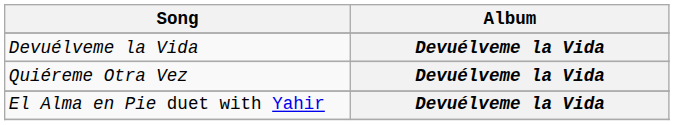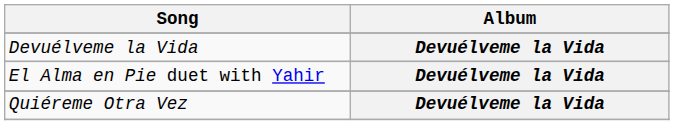 <table class="wikitable">
 <tr>
 <th align="left" valign="top" width="230">Song</th>
 <th align="left" valign="top" width="100">Album</th>
 </tr>
 <tr>
 </tr>
 <tr>
 <td align="left" valign="top" width="250"><em>Devuélveme la Vida</em></td>
 <th align="left" valign="top" width="230"><em>Devuélveme la Vida</em></th>
 </tr>
 <tr>
 </tr>
 <tr>
-<td align="left" valign="top" width="250"><em>Quiéreme Otra Vez</em></td>
+<td align="left" valign="top" width="250"><em>El Alma en Pie</em> duet with <a href='#'>Yahir</a></td>
 <th align="left" valign="top" width="230"><em>Devuélveme la Vida</em></th>
 </tr>
 <tr>
 </tr>
 <tr>
-<td align="left" valign="top" width="250"><em>El Alma en Pie</em> duet with <a href='#'>Yahir</a></td>
+<td align="left" valign="top" width="250"><em>Quiéreme Otra Vez</em></td>
 <th align="left" valign="top" width="230"><em>Devuélveme la Vida</em></th>
 </tr>
 <tr>
 </tr>
 <tr>
 </tr>
 <tr>
 </tr>
 </table>
